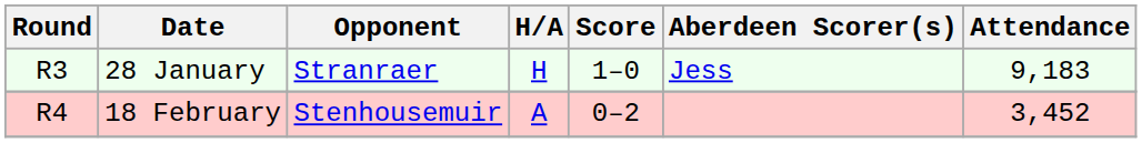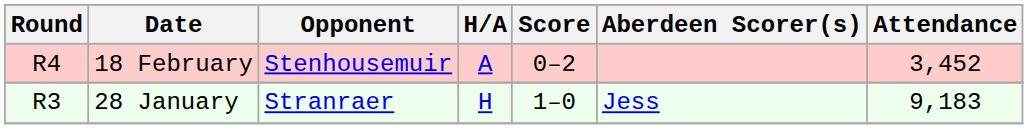 <table class="wikitable" style="text-align:center">
 <tr>
 <th>Round</th>
 <th>Date</th>
 <th>Opponent</th>
 <th>H/A</th>
 <th>Score</th>
 <th>Aberdeen Scorer(s)</th>
 <th>Attendance</th>
+</tr>
+<tr bgcolor=#FFCCCC>
+<td>R4</td>
+<td align=left>18 February</td>
+<td align=left><a href='#'>Stenhousemuir</a></td>
+<td><a href='#'>A</a></td>
+<td>0–2</td>
+<td align=left></td>
+<td>3,452</td>
+</tr>
+<tr>
 </tr>
 <tr bgcolor=#EEFFEE>
 <td>R3</td>
 <td align=left>28 January</td>
 <td align=left><a href='#'>Stranraer</a></td>
 <td><a href='#'>H</a></td>
 <td>1–0</td>
 <td align=left><a href='#'>Jess</a></td>
 <td>9,183</td>
 </tr>
 <tr>
 </tr>
-<tr bgcolor=#FFCCCC>
-<td>R4</td>
-<td align=left>18 February</td>
-<td align=left><a href='#'>Stenhousemuir</a></td>
-<td><a href='#'>A</a></td>
-<td>0–2</td>
-<td align=left></td>
-<td>3,452</td>
-</tr>
-<tr>
-</tr>
 </table>
